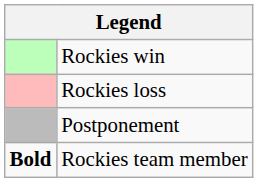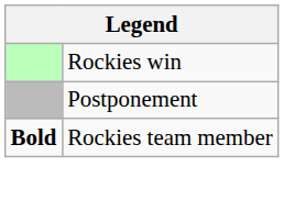 <table class="wikitable" style="font-size:90%">
 <tr>
 <th colspan="2">Legend</th>
 </tr>
 <tr>
 <td bgcolor="#bbffbb"> </td>
 <td>Rockies win</td>
-</tr>
-<tr>
-<td bgcolor="#ffbbbb"> </td>
-<td>Rockies loss</td>
 </tr>
 <tr>
 <td bgcolor="#bbbbbb"> </td>
 <td>Postponement</td>
 </tr>
 <tr>
 <td><strong>Bold</strong></td>
 <td>Rockies team member</td>
 </tr>
 </table>
